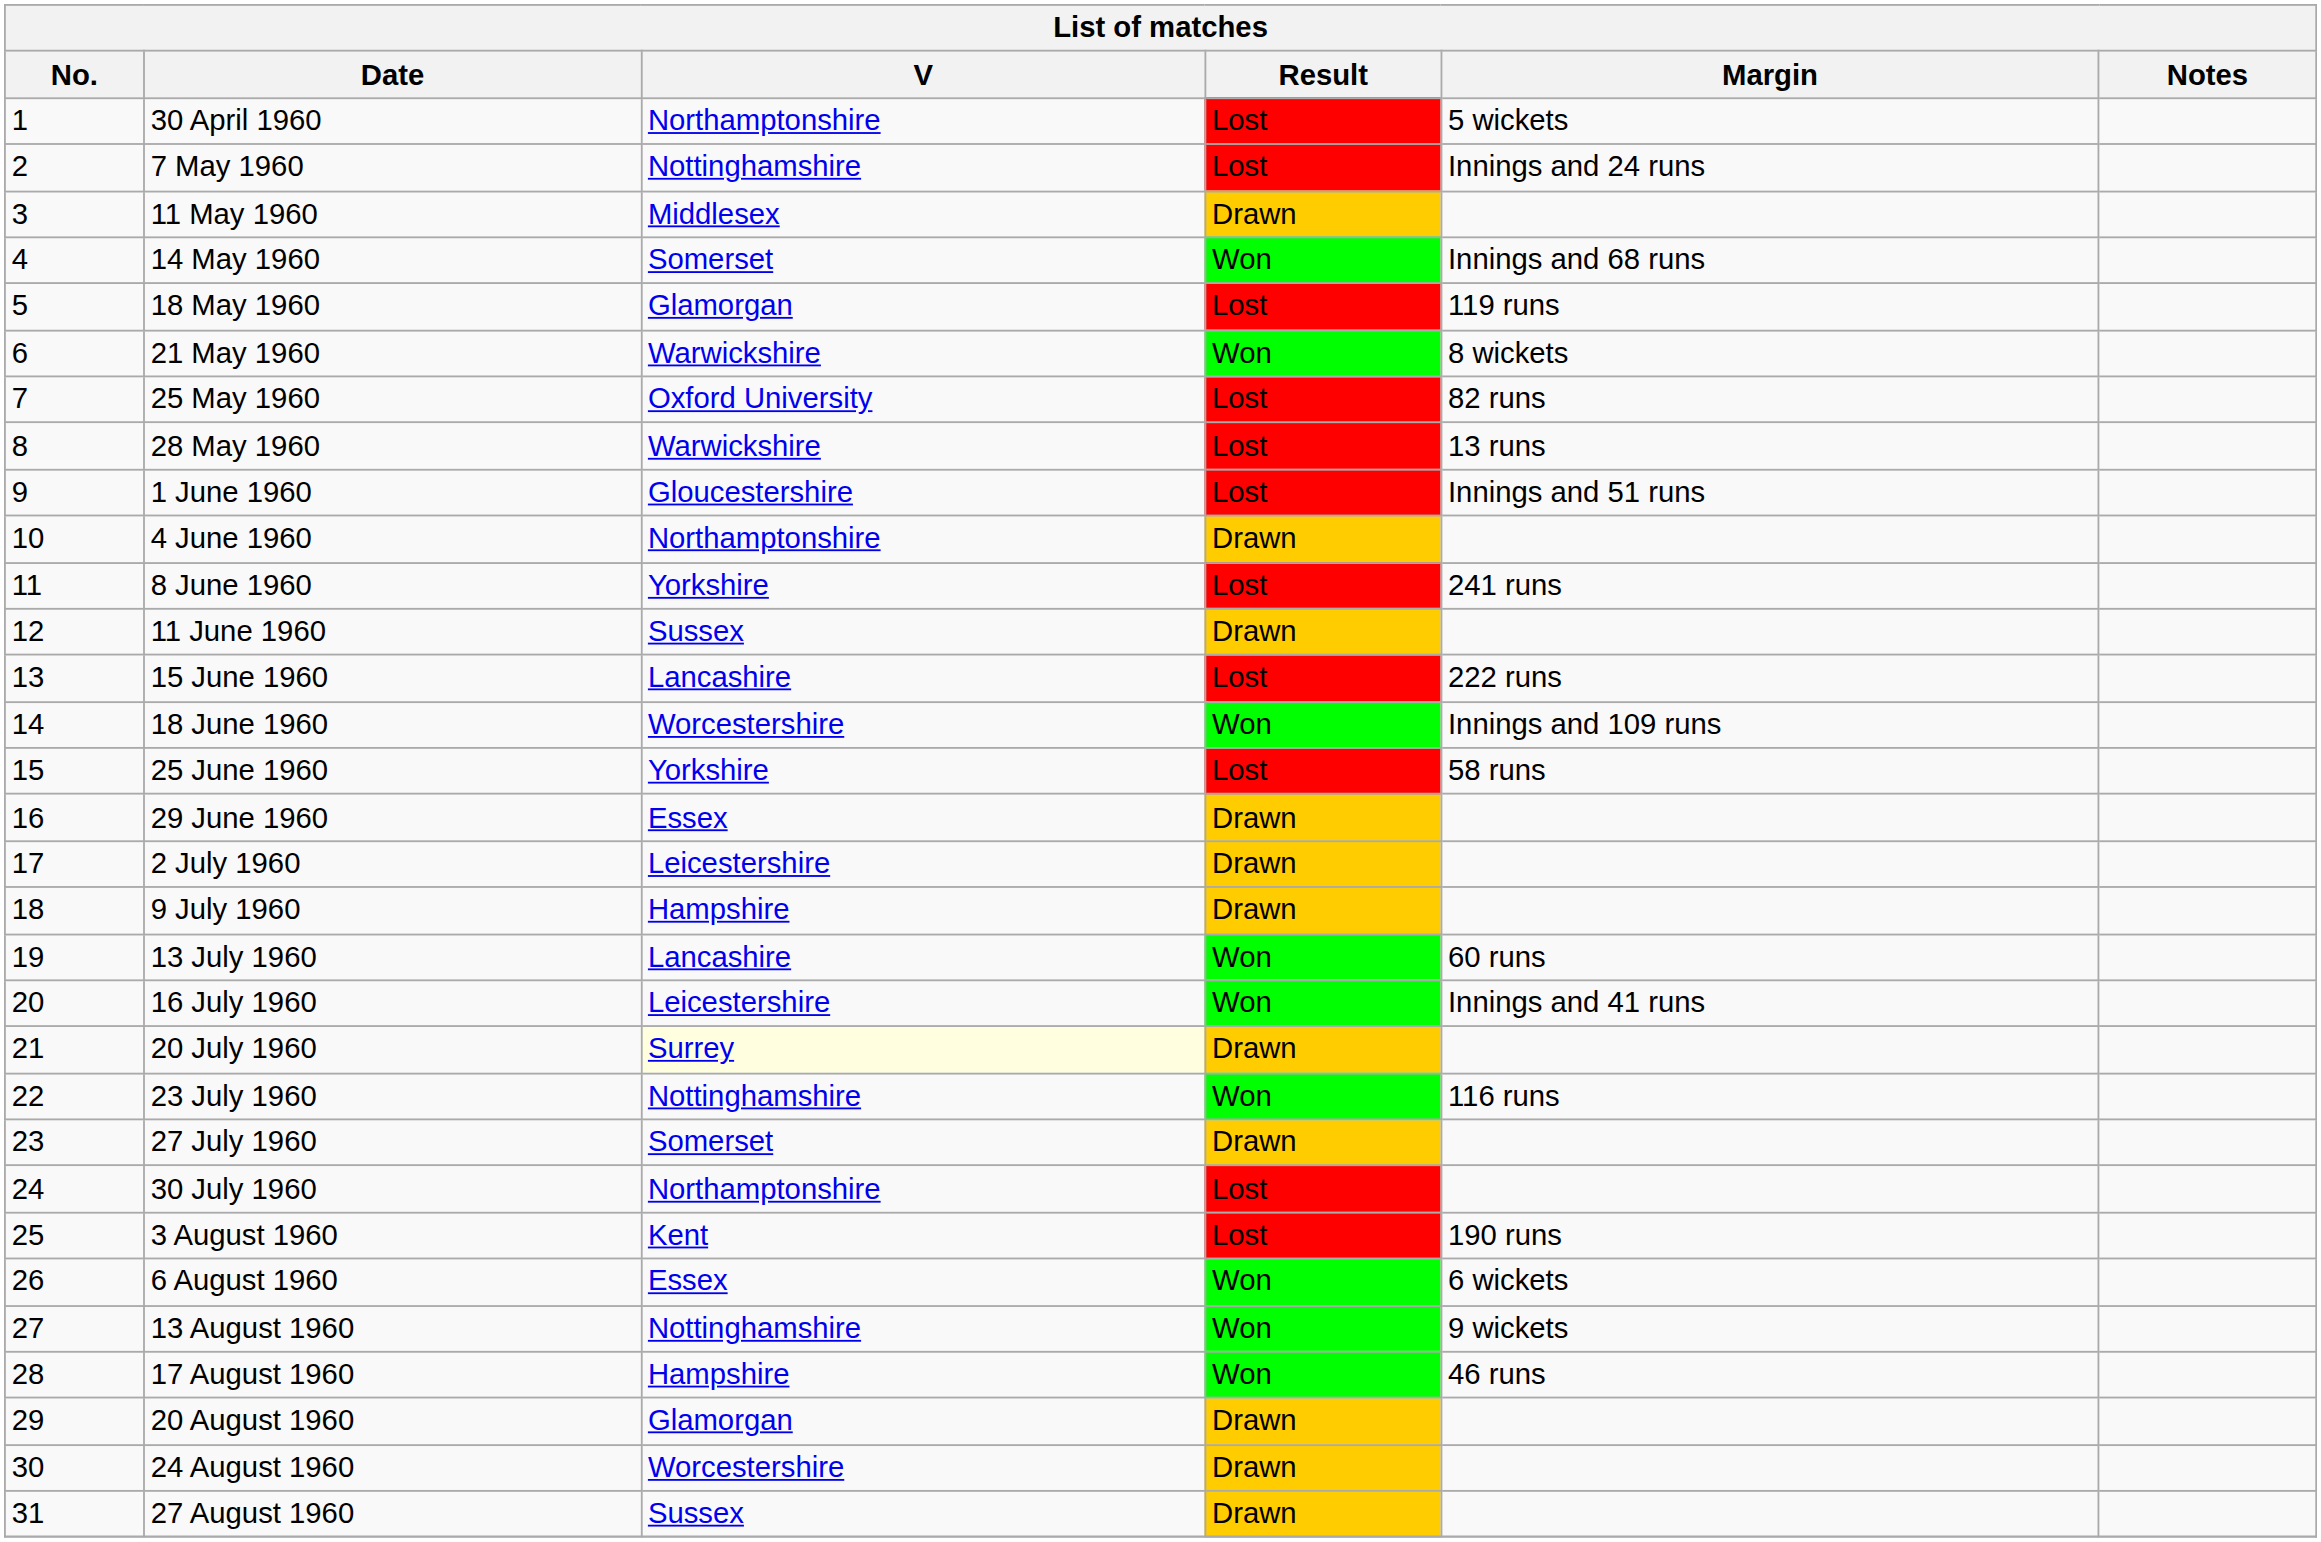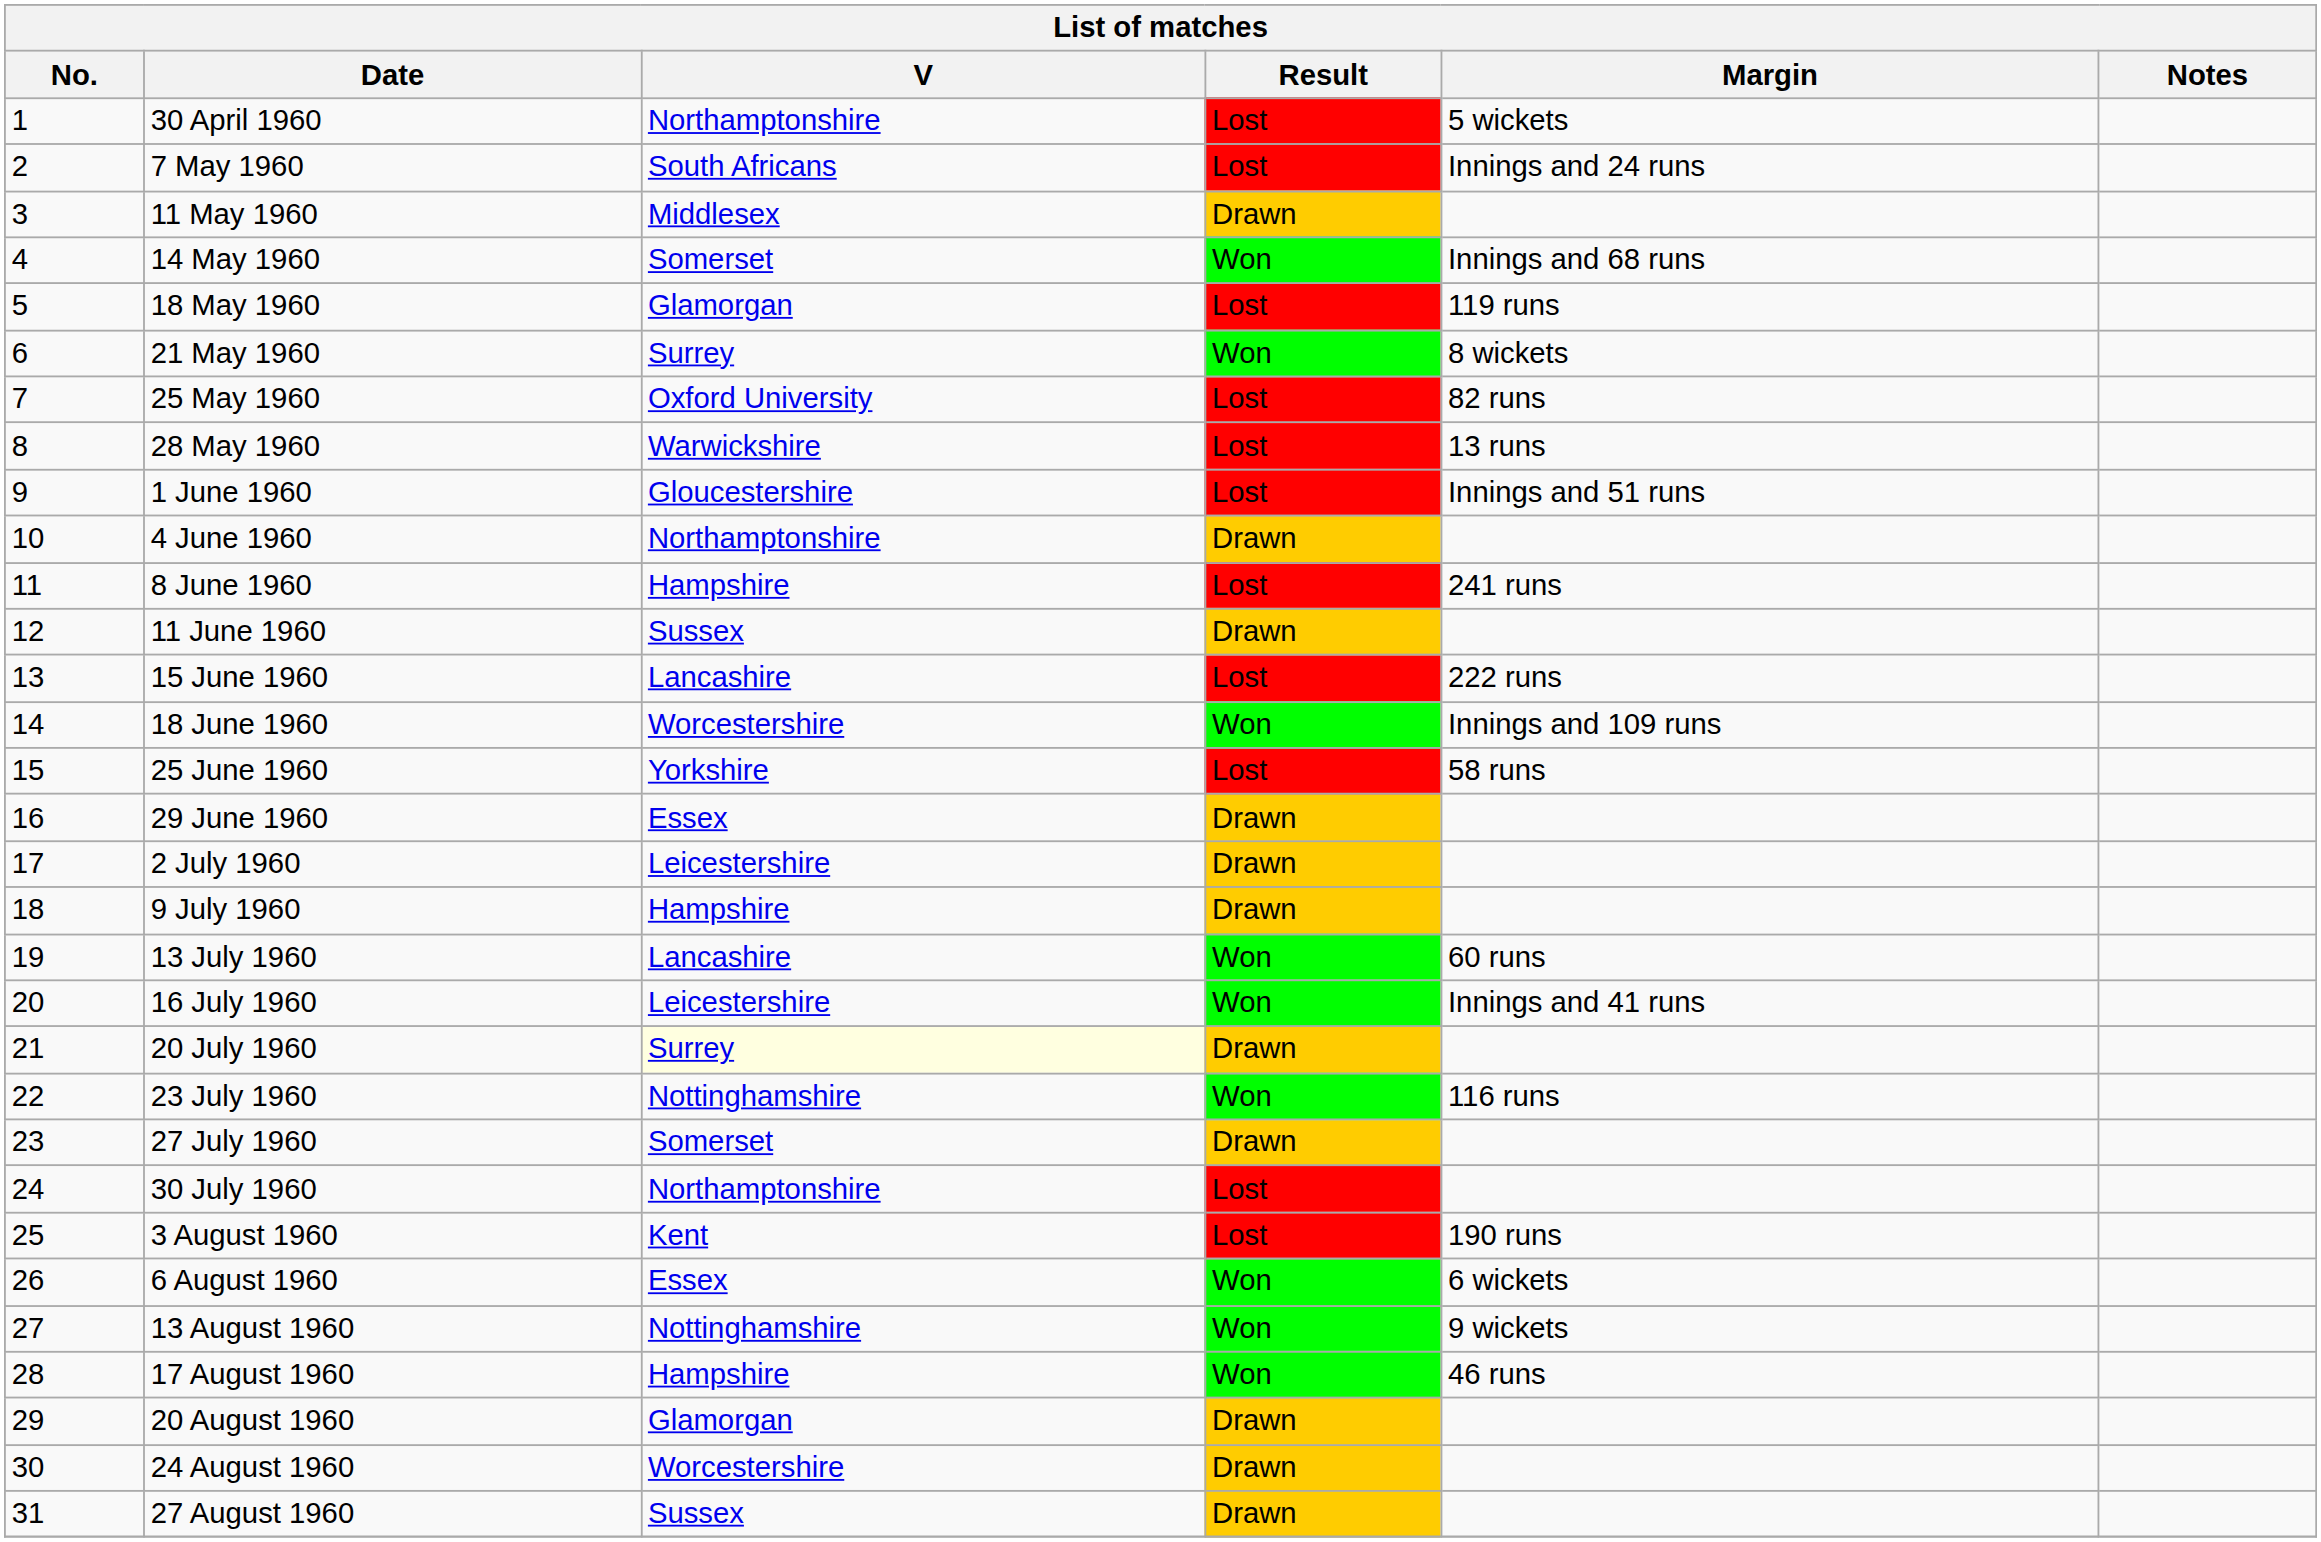 <table class="wikitable" width="100%">
 <tr>
 <th bgcolor="#efefef" colspan=6>List of  matches</th>
 </tr>
 <tr bgcolor="#efefef">
 <th>No.</th>
 <th>Date</th>
 <th>V</th>
 <th>Result</th>
 <th>Margin</th>
 <th>Notes</th>
 </tr>
 <tr>
 <td>1</td>
 <td>30 April 1960</td>
 <td><a href='#'>Northamptonshire</a> <br></td>
 <td bgcolor="#FF0000">Lost</td>
 <td>5 wickets</td>
 <td></td>
 </tr>
 <tr>
 <td>2</td>
 <td>7 May 1960</td>
-<td><a href='#'>Nottinghamshire</a> <br> </td>
+<td><a href='#'>South Africans</a> <br> </td>
 <td bgcolor="#FF0000">Lost</td>
 <td>Innings and 24 runs</td>
 <td></td>
 </tr>
 <tr>
 <td>3</td>
 <td>11 May 1960</td>
 <td><a href='#'>Middlesex</a>   <br> </td>
 <td bgcolor="#FFCC00">Drawn</td>
 <td></td>
 <td></td>
 </tr>
 <tr>
 <td>4</td>
 <td>14 May 1960</td>
 <td><a href='#'>Somerset</a><br></td>
 <td bgcolor="#00FF00">Won</td>
 <td>Innings and 68 runs</td>
 <td></td>
 </tr>
 <tr>
 <td>5</td>
 <td>18 May 1960</td>
 <td><a href='#'>Glamorgan</a> <br> </td>
 <td bgcolor="#FF0000">Lost</td>
 <td>119 runs</td>
 <td></td>
 </tr>
 <tr>
 <td>6</td>
 <td>21 May 1960</td>
-<td><a href='#'>Warwickshire</a> <br> </td>
+<td><a href='#'>Surrey</a><br> </td>
 <td bgcolor="#00FF00">Won</td>
 <td>8 wickets</td>
 <td></td>
 </tr>
 <tr>
 <td>7</td>
 <td>25 May 1960</td>
 <td><a href='#'>Oxford University</a> <br> </td>
 <td bgcolor="#FF0000">Lost</td>
 <td>82 runs</td>
 <td></td>
 </tr>
 <tr>
 <td>8</td>
 <td>28 May 1960</td>
 <td><a href='#'>Warwickshire</a> <br></td>
 <td bgcolor="#FF0000">Lost</td>
 <td>13 runs</td>
 <td></td>
 </tr>
 <tr>
 <td>9</td>
 <td>1 June 1960</td>
 <td><a href='#'>Gloucestershire</a> <br> </td>
 <td bgcolor="#FF0000">Lost</td>
 <td>Innings and 51 runs</td>
 <td></td>
 </tr>
 <tr>
 <td>10</td>
 <td>4 June 1960</td>
 <td><a href='#'>Northamptonshire</a> <br></td>
 <td bgcolor="#FFCC00">Drawn</td>
 <td></td>
 <td></td>
 </tr>
 <tr>
 <td>11</td>
 <td>8 June 1960</td>
-<td><a href='#'>Yorkshire</a><br></td>
+<td><a href='#'>Hampshire</a><br> </td>
 <td bgcolor="#FF0000">Lost</td>
 <td>241 runs</td>
 <td></td>
 </tr>
 <tr>
 <td>12</td>
 <td>11 June 1960</td>
 <td><a href='#'>Sussex</a>  <br> </td>
 <td bgcolor="#FFCC00">Drawn</td>
 <td></td>
 <td></td>
 </tr>
 <tr>
 <td>13</td>
 <td>15 June 1960</td>
 <td><a href='#'>Lancashire</a> <br></td>
 <td bgcolor="#FF0000">Lost</td>
 <td>222 runs</td>
 <td></td>
 </tr>
 <tr>
 <td>14</td>
 <td>18 June 1960</td>
 <td><a href='#'>Worcestershire</a><br></td>
 <td bgcolor="#00FF00">Won</td>
 <td>Innings and 109 runs</td>
 <td></td>
 </tr>
 <tr>
 <td>15</td>
 <td>25 June 1960</td>
 <td><a href='#'>Yorkshire</a><br> </td>
 <td bgcolor="#FF0000">Lost</td>
 <td>58 runs</td>
 <td></td>
 </tr>
 <tr>
 <td>16</td>
 <td>29 June 1960</td>
 <td><a href='#'>Essex</a>  <br> </td>
 <td bgcolor="#FFCC00">Drawn</td>
 <td></td>
 <td></td>
 </tr>
 <tr>
 <td>17</td>
 <td>2 July 1960</td>
 <td><a href='#'>Leicestershire</a><br></td>
 <td bgcolor="#FFCC00">Drawn</td>
 <td></td>
 <td></td>
 </tr>
 <tr>
 <td>18</td>
 <td>9 July 1960</td>
 <td><a href='#'>Hampshire</a><br> </td>
 <td bgcolor="#FFCC00">Drawn</td>
 <td></td>
 <td></td>
 </tr>
 <tr>
 <td>19</td>
 <td>13 July 1960</td>
 <td><a href='#'>Lancashire</a> <br> </td>
 <td bgcolor="#00FF00">Won</td>
 <td>60 runs</td>
 <td></td>
 </tr>
 <tr>
 <td>20</td>
 <td>16 July 1960</td>
 <td><a href='#'>Leicestershire</a><br></td>
 <td bgcolor="#00FF00">Won</td>
 <td>Innings and 41 runs</td>
 <td></td>
 </tr>
 <tr>
 <td>21</td>
 <td>20 July 1960</td>
 <td style="background: lightyellow;"><a href='#'>Surrey</a><br> </td>
 <td bgcolor="#FFCC00">Drawn</td>
 <td></td>
 <td></td>
 </tr>
 <tr>
 <td>22</td>
 <td>23 July 1960</td>
 <td><a href='#'>Nottinghamshire</a> <br> </td>
 <td bgcolor="#00FF00">Won</td>
 <td>116 runs</td>
 <td></td>
 </tr>
 <tr>
 <td>23</td>
 <td>27 July 1960</td>
 <td><a href='#'>Somerset</a><br></td>
 <td bgcolor="#FFCC00">Drawn</td>
 <td></td>
 <td></td>
 </tr>
 <tr>
 <td>24</td>
 <td>30 July 1960</td>
 <td><a href='#'>Northamptonshire</a> <br></td>
 <td bgcolor="#FF0000">Lost</td>
 <td></td>
 <td></td>
 </tr>
 <tr>
 <td>25</td>
 <td>3 August 1960</td>
 <td><a href='#'>Kent</a> <br></td>
 <td bgcolor="#FF0000">Lost</td>
 <td>190 runs</td>
 <td></td>
 </tr>
 <tr>
 <td>26</td>
 <td>6 August 1960</td>
 <td><a href='#'>Essex</a>  <br> </td>
 <td bgcolor="#00FF00">Won</td>
 <td>6 wickets</td>
 <td></td>
 </tr>
 <tr>
 <td>27</td>
 <td>13 August 1960</td>
 <td><a href='#'>Nottinghamshire</a> <br></td>
 <td bgcolor="#00FF00">Won</td>
 <td>9 wickets</td>
 <td></td>
 </tr>
 <tr>
 <td>28</td>
 <td>17 August 1960</td>
 <td><a href='#'>Hampshire</a><br> </td>
 <td bgcolor="#00FF00">Won</td>
 <td>46 runs</td>
 <td></td>
 </tr>
 <tr>
 <td>29</td>
 <td>20 August 1960</td>
 <td><a href='#'>Glamorgan</a> <br> </td>
 <td bgcolor="#FFCC00">Drawn</td>
 <td></td>
 <td></td>
 </tr>
 <tr>
 <td>30</td>
 <td>24 August 1960</td>
 <td><a href='#'>Worcestershire</a><br> </td>
 <td bgcolor="#FFCC00">Drawn</td>
 <td></td>
 <td></td>
 </tr>
 <tr>
 <td>31</td>
 <td>27 August 1960</td>
 <td><a href='#'>Sussex</a>  <br> </td>
 <td bgcolor="#FFCC00">Drawn</td>
 <td></td>
 <td></td>
 </tr>
 <tr>
 </tr>
 </table>
